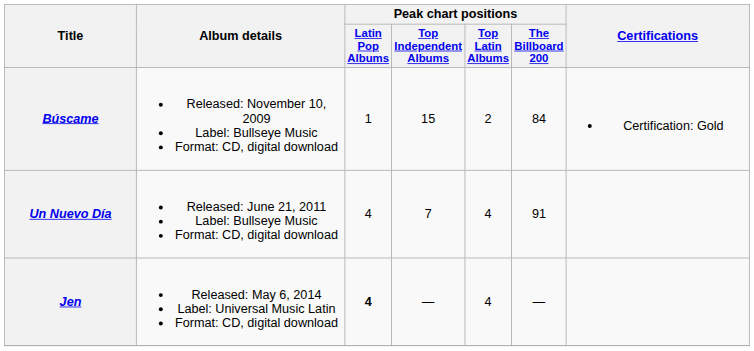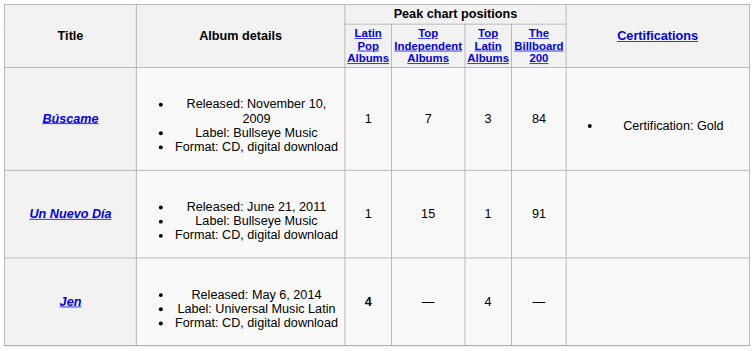 <table class="wikitable plainrowheaders" style="text-align:center;" border="1">
 <tr>
 <th scope="col" rowspan="2" style="width:10em;">Title</th>
 <th scope="col" rowspan="2" style="width:16em;">Album details</th>
 <th scope="col" colspan="4">Peak chart positions</th>
 <th scope="col" rowspan="2" style="width:14em;"><a href='#'>Certifications</a></th>
 </tr>
 <tr>
 <th scope="col" style="width:3em;font-size:90%;"><a href='#'>Latin Pop Albums</a><br></th>
 <th scope="col" style="width:3em;font-size:90%;"><a href='#'>Top Independent Albums</a><br></th>
 <th scope="col" style="width:3em;font-size:90%;"><a href='#'>Top Latin Albums</a><br></th>
 <th scope="col" style="width:3em;font-size:90%;"><a href='#'>The Billboard 200</a><br></th>
 </tr>
 <tr>
 <th scope="row"><em><a href='#'>Búscame</a></em></th>
 <td><br><ul><li>Released: November 10, 2009</li><li>Label: Bullseye Music</li><li>Format: CD, digital download</li></ul></td>
 <td>1</td>
-<td>15</td>
-<td>2</td>
+<td>7</td>
+<td>3</td>
 <td>84</td>
 <td><br><ul><li>Certification: Gold</li></ul></td>
 </tr>
 <tr>
 <th scope="row"><em><a href='#'>Un Nuevo Día</a></em></th>
 <td><br><ul><li>Released: June 21, 2011</li><li>Label: Bullseye Music</li><li>Format: CD, digital download</li></ul></td>
-<td>4</td>
-<td>7</td>
-<td>4</td>
+<td>1</td>
+<td>15</td>
+<td>1</td>
 <td>91</td>
 <td></td>
 </tr>
 <tr>
 <th scope="row"><em><a href='#'>Jen</a></em></th>
 <td><br><ul><li>Released: May 6, 2014</li><li>Label: Universal Music Latin</li><li>Format: CD, digital download</li></ul></td>
 <td><strong>4</strong></td>
 <td>—</td>
 <td>4</td>
 <td>—</td>
 <td></td>
 </tr>
 <tr>
 </tr>
 </table>
